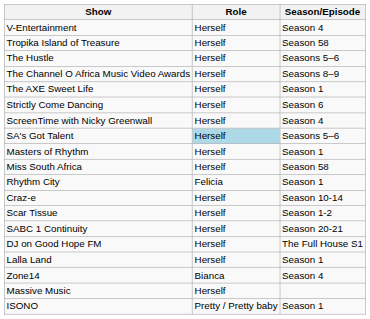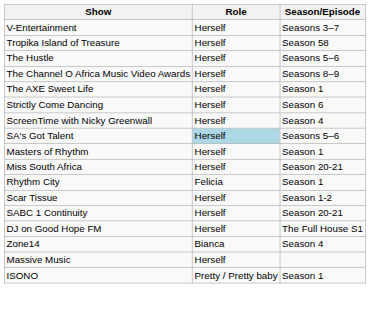 <table class="wikitable">
 <tr>
 <th>Show</th>
 <th>Role</th>
 <th>Season/Episode</th>
 </tr>
 <tr>
 <td>V-Entertainment</td>
 <td>Herself</td>
-<td>Season 4</td>
+<td>Seasons 3–7</td>
 </tr>
 <tr>
 <td>Tropika Island of Treasure</td>
 <td>Herself</td>
 <td>Season 58</td>
 </tr>
 <tr>
 <td>The Hustle</td>
 <td>Herself</td>
 <td>Seasons 5–6</td>
 </tr>
 <tr>
 <td>The Channel O Africa Music Video Awards</td>
 <td>Herself</td>
 <td>Seasons 8–9</td>
 </tr>
 <tr>
 <td>The AXE Sweet Life</td>
 <td>Herself</td>
 <td>Season 1</td>
 </tr>
 <tr>
 <td>Strictly Come Dancing</td>
 <td>Herself</td>
 <td>Season 6</td>
 </tr>
 <tr>
 <td>ScreenTime with Nicky Greenwall</td>
 <td>Herself</td>
 <td>Season 4</td>
 </tr>
 <tr>
 <td>SA's Got Talent</td>
 <td style="background: lightblue;">Herself</td>
 <td>Seasons 5–6</td>
 </tr>
 <tr>
 <td>Masters of Rhythm</td>
 <td>Herself</td>
 <td>Season 1</td>
 </tr>
 <tr>
 <td>Miss South Africa</td>
 <td>Herself</td>
-<td>Season 58</td>
+<td>Season 20-21</td>
 </tr>
 <tr>
 <td>Rhythm City</td>
 <td>Felicia</td>
 <td>Season 1</td>
-</tr>
-<tr>
-<td>Craz-e</td>
-<td>Herself</td>
-<td>Season 10-14</td>
 </tr>
 <tr>
 <td>Scar Tissue</td>
 <td>Herself</td>
 <td>Season 1-2</td>
 </tr>
 <tr>
 <td>SABC 1 Continuity</td>
 <td>Herself</td>
 <td>Season 20-21</td>
 </tr>
 <tr>
 <td>DJ on Good Hope FM</td>
 <td>Herself</td>
 <td>The Full House S1</td>
 </tr>
 <tr>
-<td>Lalla Land</td>
-<td>Herself</td>
-<td>Season 1</td>
-</tr>
-<tr>
 <td>Zone14</td>
 <td>Bianca</td>
 <td>Season 4</td>
 </tr>
 <tr>
 <td>Massive Music</td>
 <td>Herself</td>
 <td></td>
 </tr>
 <tr>
 <td>ISONO</td>
 <td>Pretty / Pretty baby</td>
 <td>Season 1</td>
 </tr>
 </table>
